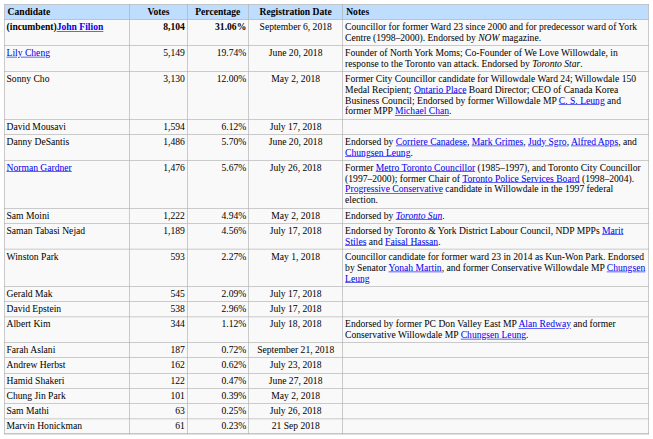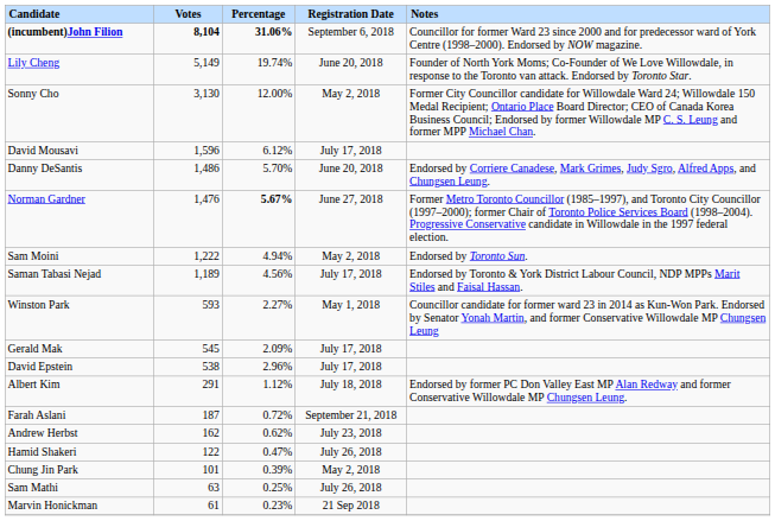 <table class="sortable wikitable">
 <tr>
 <th scope="col" style="background-color:#bfdeff;width:200px;text-align:left;padding-left:5px;">Candidate</th>
 <th scope="col" style="background-color:#bfdeff;width:88px;">Votes</th>
 <th scope="col" style="background-color:#bfdeff;width:95px;">Percentage</th>
 <th scope="col" style="background-color:#bfdeff;width:150px;">Registration Date</th>
 <th scope="col" style="background-color:#bfdeff;width:500px;text-align:left;padding-left:5px;">Notes</th>
 </tr>
 <tr>
 <td valign="top"><strong>(incumbent)<a href='#'>John Filion</a></strong></td>
 <td valign="top" align="right"><strong>8,104</strong></td>
 <td valign="top" align="right"><strong>31.06%</strong></td>
 <td valign="top" align="center">September 6, 2018</td>
 <td>Councillor for former Ward 23 since 2000 and for predecessor ward of York Centre (1998–2000). Endorsed by <em>NOW</em> magazine.</td>
 </tr>
 <tr>
 <td valign="top"><a href='#'>Lily Cheng</a></td>
 <td valign="top" align="right">5,149</td>
 <td valign="top" align="right">19.74%</td>
 <td valign="top" align="center">June 20, 2018</td>
 <td>Founder of North York Moms; Co-Founder of We Love Willowdale, in response to the Toronto van attack. Endorsed by <em>Toronto Star</em>.</td>
 </tr>
 <tr>
 <td valign="top">Sonny Cho</td>
 <td valign="top" align="right">3,130</td>
 <td valign="top" align="right">12.00%</td>
 <td valign="top" align="center">May 2, 2018</td>
 <td>Former City Councillor candidate for Willowdale Ward 24; Willowdale 150 Medal Recipient; <a href='#'>Ontario Place</a> Board Director; CEO of Canada Korea Business Council; Endorsed by former Willowdale MP <a href='#'>C. S. Leung</a> and former MPP <a href='#'>Michael Chan</a>.</td>
 </tr>
 <tr>
 <td valign="top">David Mousavi</td>
-<td valign="top" align="right">1,594</td>
+<td valign="top" align="right">1,596</td>
 <td valign="top" align="right">6.12%</td>
 <td valign="top" align="center">July 17, 2018</td>
 <td></td>
 </tr>
 <tr>
 <td valign="top">Danny DeSantis</td>
 <td valign="top" align="right">1,486</td>
 <td valign="top" align="right">5.70%</td>
 <td valign="top" align="center">June 20, 2018</td>
 <td>Endorsed by <a href='#'>Corriere Canadese</a>, <a href='#'>Mark Grimes</a>, <a href='#'>Judy Sgro</a>, <a href='#'>Alfred Apps</a>, and <a href='#'>Chungsen Leung</a>.</td>
 </tr>
 <tr>
 <td valign="top"><a href='#'>Norman Gardner</a></td>
 <td valign="top" align="right">1,476</td>
-<td valign="top" align="right">5.67%</td>
-<td valign="top" align="center">July 26, 2018</td>
+<td valign="top" align="right"><strong>5.67%</strong></td>
+<td valign="top" align="center">June 27, 2018</td>
 <td>Former <a href='#'>Metro Toronto Councillor</a> (1985–1997), and Toronto City Councillor (1997–2000); former Chair of <a href='#'>Toronto Police Services Board</a> (1998–2004). <a href='#'>Progressive Conservative</a> candidate in Willowdale in the 1997 federal election.</td>
 </tr>
 <tr>
 <td valign="top">Sam Moini</td>
 <td valign="top" align="right">1,222</td>
 <td valign="top" align="right">4.94%</td>
 <td valign="top" align="center">May 2, 2018</td>
 <td>Endorsed by <em><a href='#'>Toronto Sun</a></em>.</td>
 </tr>
 <tr>
 <td valign="top">Saman Tabasi Nejad</td>
 <td valign="top" align="right">1,189</td>
 <td valign="top" align="right">4.56%</td>
 <td valign="top" align="center">July 17, 2018</td>
 <td>Endorsed by Toronto & York District Labour Council, NDP MPPs <a href='#'>Marit Stiles</a> and <a href='#'>Faisal Hassan</a>.</td>
 </tr>
 <tr>
 <td valign="top">Winston Park</td>
 <td valign="top" align="right">593</td>
 <td valign="top" align="right">2.27%</td>
 <td valign="top" align="center">May 1, 2018</td>
 <td>Councillor candidate for former ward 23 in 2014 as Kun-Won Park. Endorsed by Senator <a href='#'>Yonah Martin</a>, and former Conservative Willowdale MP <a href='#'>Chungsen Leung</a></td>
 </tr>
 <tr>
 <td valign="top">Gerald Mak</td>
 <td valign="top" align="right">545</td>
 <td valign="top" align="right">2.09%</td>
 <td valign="top" align="center">July 17, 2018</td>
 <td></td>
 </tr>
 <tr>
 <td valign="top">David Epstein</td>
 <td valign="top" align="right">538</td>
 <td valign="top" align="right">2.96%</td>
 <td valign="top" align="center">July 17, 2018</td>
 <td></td>
 </tr>
 <tr>
 <td valign="top">Albert Kim</td>
-<td valign="top" align="right">344</td>
+<td valign="top" align="right">291</td>
 <td valign="top" align="right">1.12%</td>
 <td valign="top" align="center">July 18, 2018</td>
 <td>Endorsed by former PC Don Valley East MP <a href='#'>Alan Redway</a> and former Conservative Willowdale MP <a href='#'>Chungsen Leung</a>.</td>
 </tr>
 <tr>
 <td valign="top">Farah Aslani</td>
 <td valign="top" align="right">187</td>
 <td valign="top" align="right">0.72%</td>
 <td valign="top" align="center">September 21, 2018</td>
 <td></td>
 </tr>
 <tr>
 <td valign="top">Andrew Herbst</td>
 <td valign="top" align="right">162</td>
 <td valign="top" align="right">0.62%</td>
 <td valign="top" align="center">July 23, 2018</td>
 <td></td>
 </tr>
 <tr>
 <td valign="top">Hamid Shakeri</td>
 <td valign="top" align="right">122</td>
 <td valign="top" align="right">0.47%</td>
-<td valign="top" align="center">June 27, 2018</td>
+<td valign="top" align="center">July 26, 2018</td>
 </tr>
 <tr>
 <td valign="top">Chung Jin Park</td>
 <td valign="top" align="right">101</td>
 <td valign="top" align="right">0.39%</td>
 <td valign="top" align="center">May 2, 2018</td>
 <td></td>
 </tr>
 <tr>
 <td valign="top">Sam Mathi</td>
 <td valign="top" align="right">63</td>
 <td valign="top" align="right">0.25%</td>
 <td valign="top" align="center">July 26, 2018</td>
 <td></td>
 </tr>
 <tr>
 <td>Marvin Honickman</td>
 <td valign="top" align="right">61</td>
 <td valign="top" align="right">0.23%</td>
 <td valign="top" align="center">21 Sep 2018</td>
 <td></td>
 </tr>
 <tr>
 </tr>
 </table>
